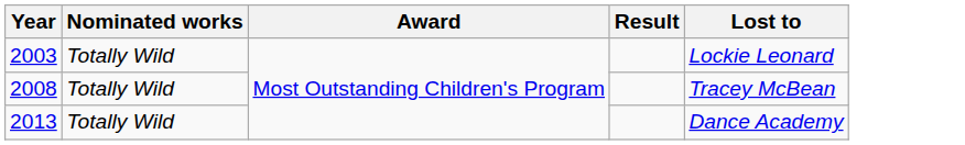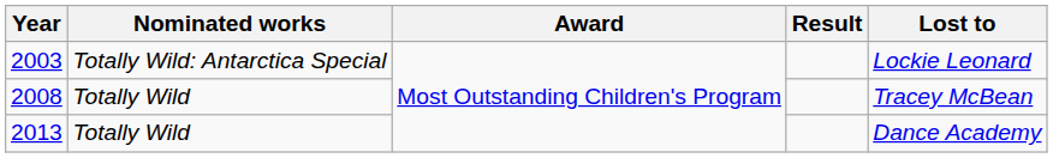 <table class="wikitable">
 <tr>
 <th>Year</th>
 <th>Nominated works</th>
 <th>Award</th>
 <th>Result</th>
 <th>Lost to</th>
 </tr>
 <tr>
 <td><a href='#'>2003</a></td>
-<td><em>Totally Wild</em></td>
+<td><em>Totally Wild: Antarctica Special</em></td>
 <td rowspan="3"><a href='#'>Most Outstanding Children's Program</a></td>
 <td></td>
 <td><em><a href='#'>Lockie Leonard</a></em></td>
 </tr>
 <tr>
 <td><a href='#'>2008</a></td>
 <td><em>Totally Wild</em></td>
 <td></td>
 <td><em><a href='#'>Tracey McBean</a></em></td>
 </tr>
 <tr>
 <td><a href='#'>2013</a></td>
 <td><em>Totally Wild</em></td>
 <td></td>
 <td><em><a href='#'>Dance Academy</a></em></td>
 </tr>
 </table>
